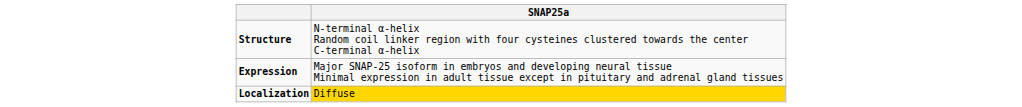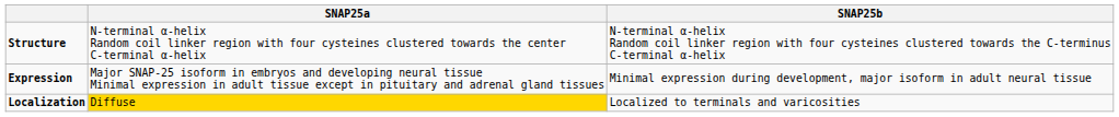 <table class="wikitable" style="margin: 1em auto 1em auto;">
 <tr>
 <th></th>
 <th>SNAP25a</th>
+<th>SNAP25b</th>
 </tr>
 <tr>
 <td><strong>Structure</strong></td>
 <td>N-terminal α-helix<br>Random coil linker region with four cysteines clustered towards the center<br>C-terminal α-helix</td>
+<td>N-terminal α-helix<br>Random coil linker region with four cysteines clustered towards the C-terminus<br>C-terminal α-helix</td>
 </tr>
 <tr>
 <td><strong>Expression</strong></td>
 <td>Major SNAP-25 isoform in embryos and developing neural tissue<br>Minimal expression in adult tissue except in pituitary and adrenal gland tissues</td>
+<td>Minimal expression during development, major isoform in adult neural tissue</td>
 </tr>
 <tr>
 <td><strong>Localization</strong></td>
 <td style="background: gold;">Diffuse</td>
+<td>Localized to terminals and varicosities</td>
 </tr>
 </table>
